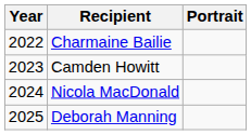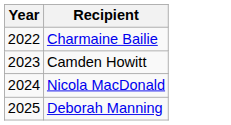 <table class="wikitable sortable">
 <tr>
 <th>Year</th>
 <th>Recipient</th>
-<th scope="col" class="unsortable">Portrait</th>
 </tr>
 <tr>
 <td>2022</td>
 <td><a href='#'>Charmaine Bailie</a></td>
-<td></td>
 </tr>
 <tr>
 <td>2023</td>
 <td>Camden Howitt</td>
-<td></td>
 </tr>
 <tr>
 <td>2024</td>
 <td><a href='#'>Nicola MacDonald</a></td>
-<td></td>
 </tr>
 <tr>
 <td>2025</td>
 <td><a href='#'>Deborah Manning</a></td>
-<td></td>
 </tr>
 </table>
